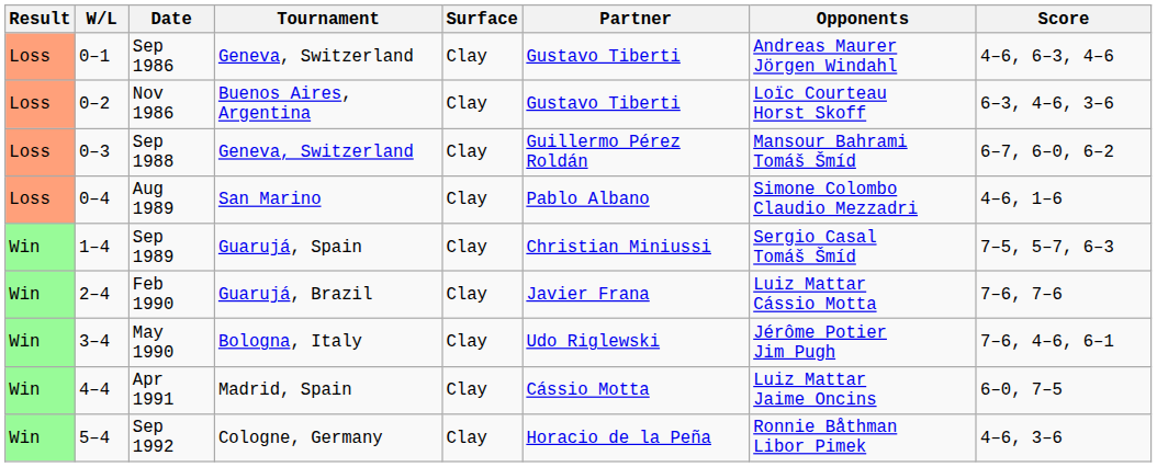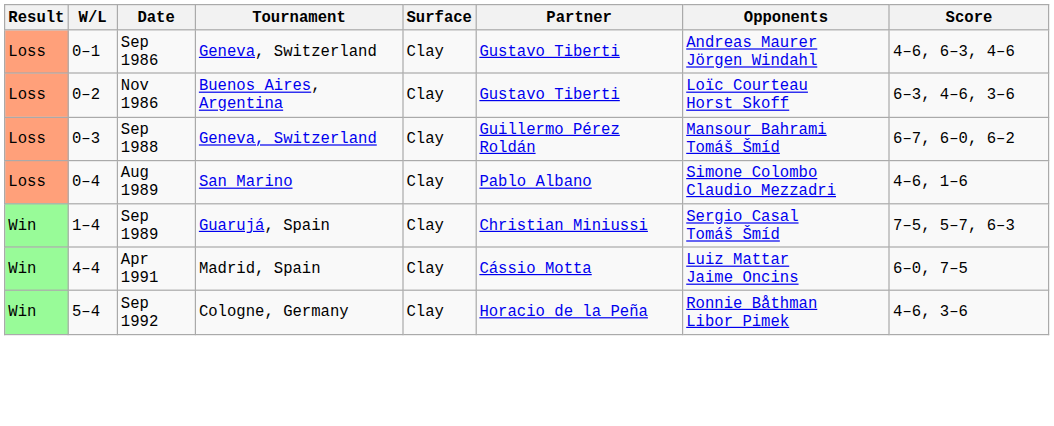 <table class="sortable wikitable">
 <tr>
 <th style="width:45px">Result</th>
 <th style="width:35px">W/L</th>
 <th style="width:60px">Date</th>
 <th style="width:170px">Tournament</th>
 <th style="width:50px">Surface</th>
 <th style="width:170px">Partner</th>
 <th style="width:170px">Opponents</th>
 <th style="width:130px" class="unsortable">Score</th>
 </tr>
 <tr>
 <td style="background:#ffa07a;">Loss</td>
 <td>0–1</td>
 <td>Sep 1986</td>
 <td><a href='#'>Geneva</a>, Switzerland</td>
 <td>Clay</td>
 <td> <a href='#'>Gustavo Tiberti</a></td>
 <td> <a href='#'>Andreas Maurer</a><br> <a href='#'>Jörgen Windahl</a></td>
 <td>4–6, 6–3, 4–6</td>
 </tr>
 <tr>
 <td style="background:#ffa07a;">Loss</td>
 <td>0–2</td>
 <td>Nov 1986</td>
 <td><a href='#'>Buenos Aires</a>, <a href='#'>Argentina</a></td>
 <td>Clay</td>
 <td> <a href='#'>Gustavo Tiberti</a></td>
 <td> <a href='#'>Loïc Courteau</a><br> <a href='#'>Horst Skoff</a></td>
 <td>6–3, 4–6, 3–6</td>
 </tr>
 <tr>
 <td style="background:#ffa07a;">Loss</td>
 <td>0–3</td>
 <td>Sep 1988</td>
 <td><a href='#'>Geneva, Switzerland</a></td>
 <td>Clay</td>
 <td> <a href='#'>Guillermo Pérez Roldán</a></td>
 <td> <a href='#'>Mansour Bahrami</a><br> <a href='#'>Tomáš Šmíd</a></td>
 <td>6–7, 6–0, 6–2</td>
 </tr>
 <tr>
 <td style="background:#ffa07a;">Loss</td>
 <td>0–4</td>
 <td>Aug 1989</td>
 <td><a href='#'>San Marino</a></td>
 <td>Clay</td>
 <td> <a href='#'>Pablo Albano</a></td>
 <td> <a href='#'>Simone Colombo</a> <br>  <a href='#'>Claudio Mezzadri</a></td>
 <td>4–6, 1–6</td>
 </tr>
 <tr>
 <td style="background:#98fb98;">Win</td>
 <td>1–4</td>
 <td>Sep 1989</td>
 <td><a href='#'>Guarujá</a>, Spain</td>
 <td>Clay</td>
 <td> <a href='#'>Christian Miniussi</a></td>
 <td> <a href='#'>Sergio Casal</a> <br>  <a href='#'>Tomáš Šmíd</a></td>
 <td>7–5, 5–7, 6–3</td>
 </tr>
 <tr>
 <td style="background:#98fb98;">Win</td>
-<td>2–4</td>
-<td>Feb 1990</td>
-<td><a href='#'>Guarujá</a>, Brazil</td>
-<td>Clay</td>
-<td> <a href='#'>Javier Frana</a></td>
-<td> <a href='#'>Luiz Mattar</a> <br>  <a href='#'>Cássio Motta</a></td>
-<td>7–6, 7–6</td>
-</tr>
-<tr>
-<td style="background:#98fb98;">Win</td>
-<td>3–4</td>
-<td>May 1990</td>
-<td><a href='#'>Bologna</a>, Italy</td>
-<td>Clay</td>
-<td> <a href='#'>Udo Riglewski</a></td>
-<td> <a href='#'>Jérôme Potier</a> <br>  <a href='#'>Jim Pugh</a></td>
-<td>7–6, 4–6, 6–1</td>
-</tr>
-<tr>
-<td style="background:#98fb98;">Win</td>
 <td>4–4</td>
 <td>Apr 1991</td>
 <td>Madrid, Spain</td>
 <td>Clay</td>
 <td> <a href='#'>Cássio Motta</a></td>
 <td> <a href='#'>Luiz Mattar</a> <br>  <a href='#'>Jaime Oncins</a></td>
 <td>6–0, 7–5</td>
 </tr>
 <tr>
 <td style="background:#98fb98;">Win</td>
 <td>5–4</td>
 <td>Sep 1992</td>
 <td>Cologne, Germany</td>
 <td>Clay</td>
 <td> <a href='#'>Horacio de la Peña</a></td>
 <td> <a href='#'>Ronnie Båthman</a> <br>  <a href='#'>Libor Pimek</a></td>
 <td>4–6, 3–6</td>
 </tr>
 </table>
